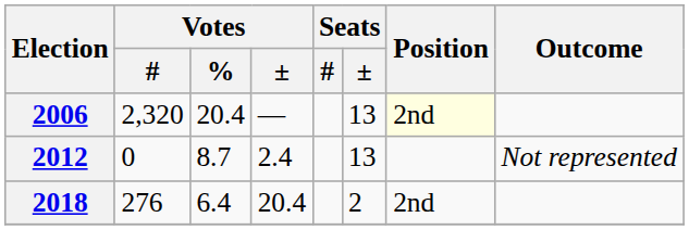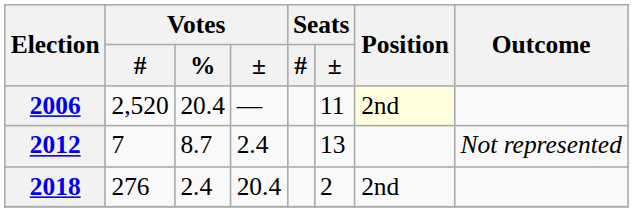 <table class="wikitable">
 <tr>
 <th rowspan="2"><strong>Election</strong></th>
 <th colspan="3">Votes</th>
 <th colspan="2">Seats</th>
 <th rowspan="2">Position</th>
 <th rowspan="2">Outcome</th>
 </tr>
 <tr>
 <th>#</th>
 <th>%</th>
 <th>±</th>
 <th>#</th>
 <th>±</th>
 </tr>
 <tr>
 <th><a href='#'>2006</a></th>
-<td>2,320</td>
+<td>2,520</td>
 <td>20.4</td>
 <td>—</td>
 <td></td>
-<td>13</td>
+<td>11</td>
 <td style="background: lightyellow;"> 2nd</td>
 <td></td>
 </tr>
 <tr>
 <th><a href='#'>2012</a></th>
-<td>0</td>
+<td>7</td>
 <td>8.7</td>
 <td>2.4</td>
 <td></td>
 <td>13</td>
 <td></td>
 <td><em>Not represented</em></td>
 </tr>
 <tr>
 <th><a href='#'>2018</a></th>
 <td>276</td>
-<td>6.4</td>
+<td>2.4</td>
 <td>20.4</td>
 <td></td>
 <td>2</td>
 <td> 2nd</td>
 <td></td>
 </tr>
 <tr>
 </tr>
 </table>
